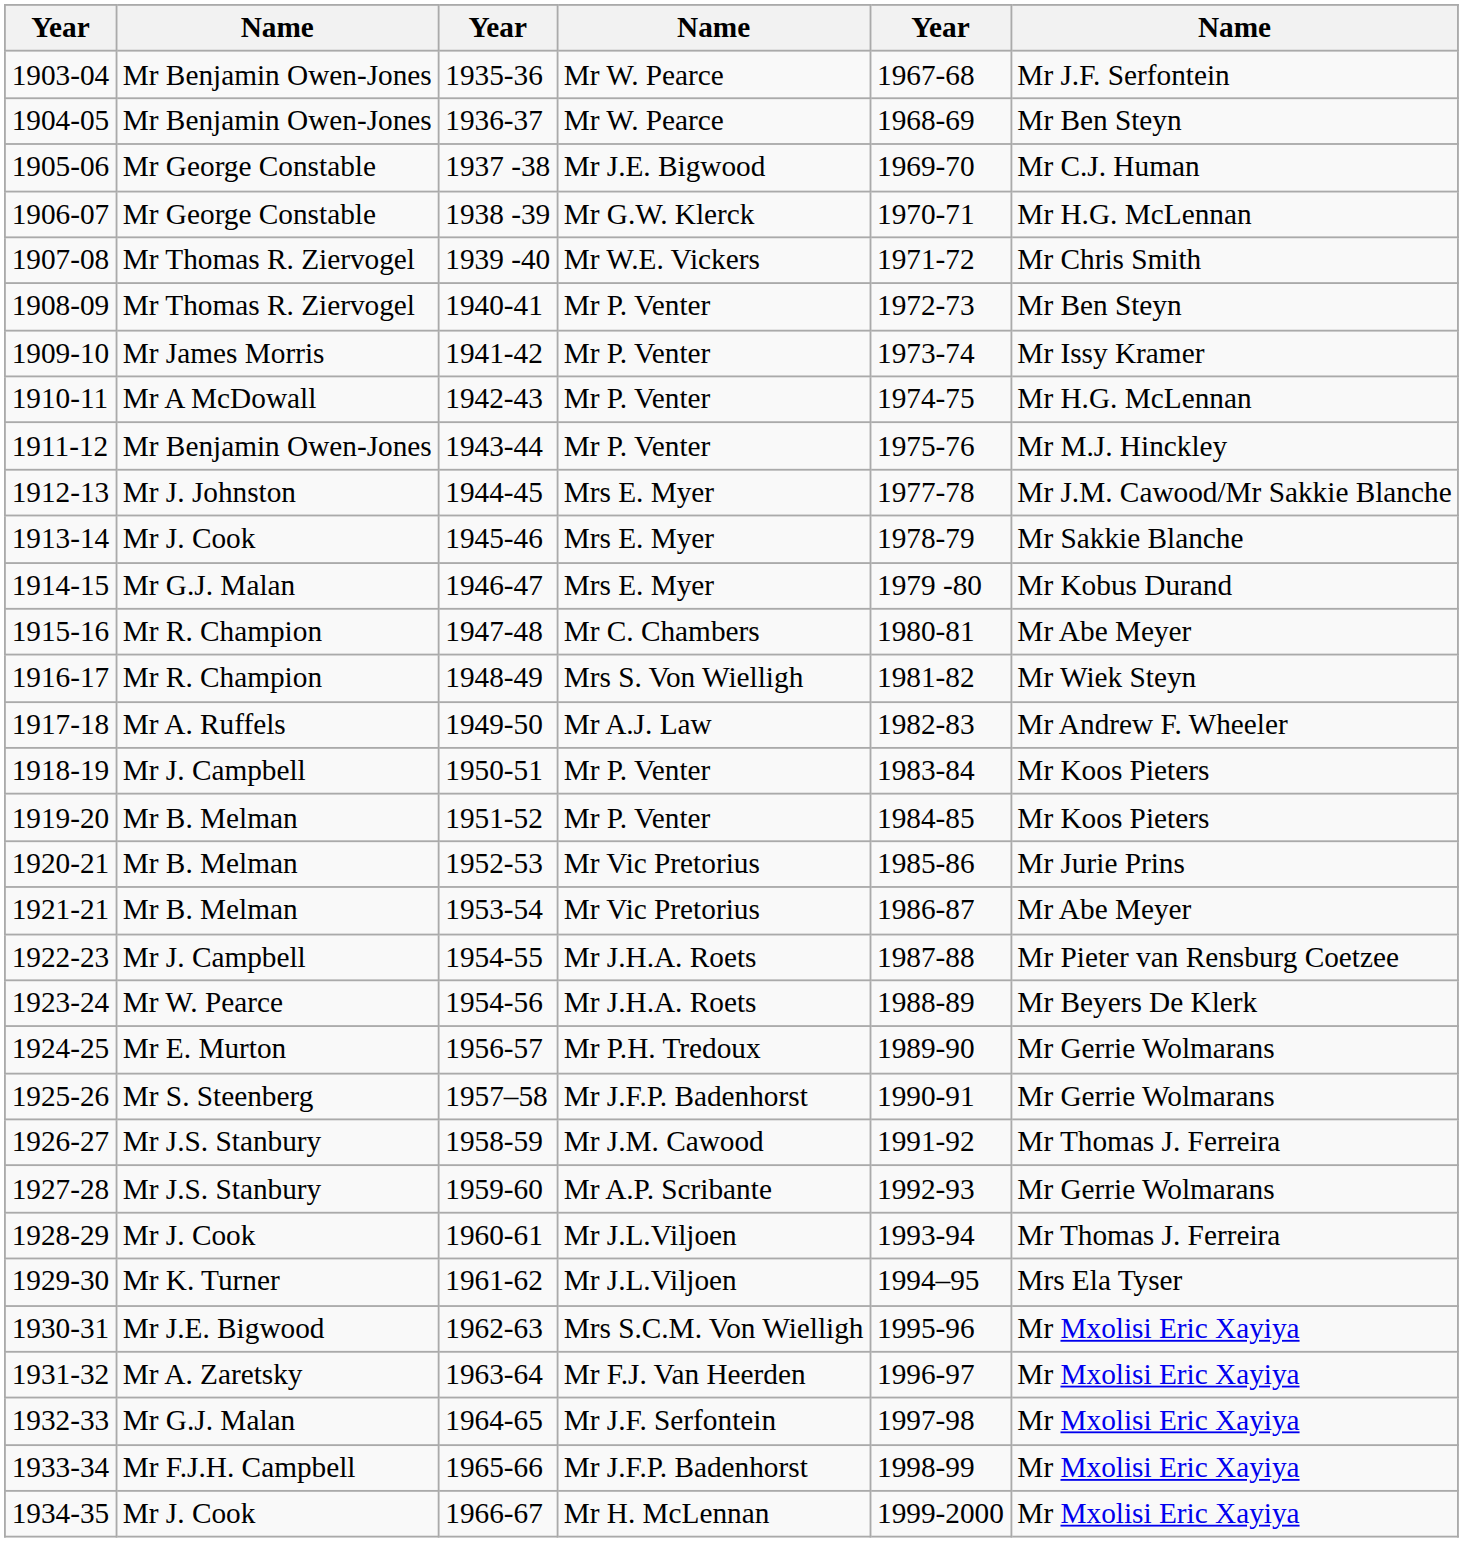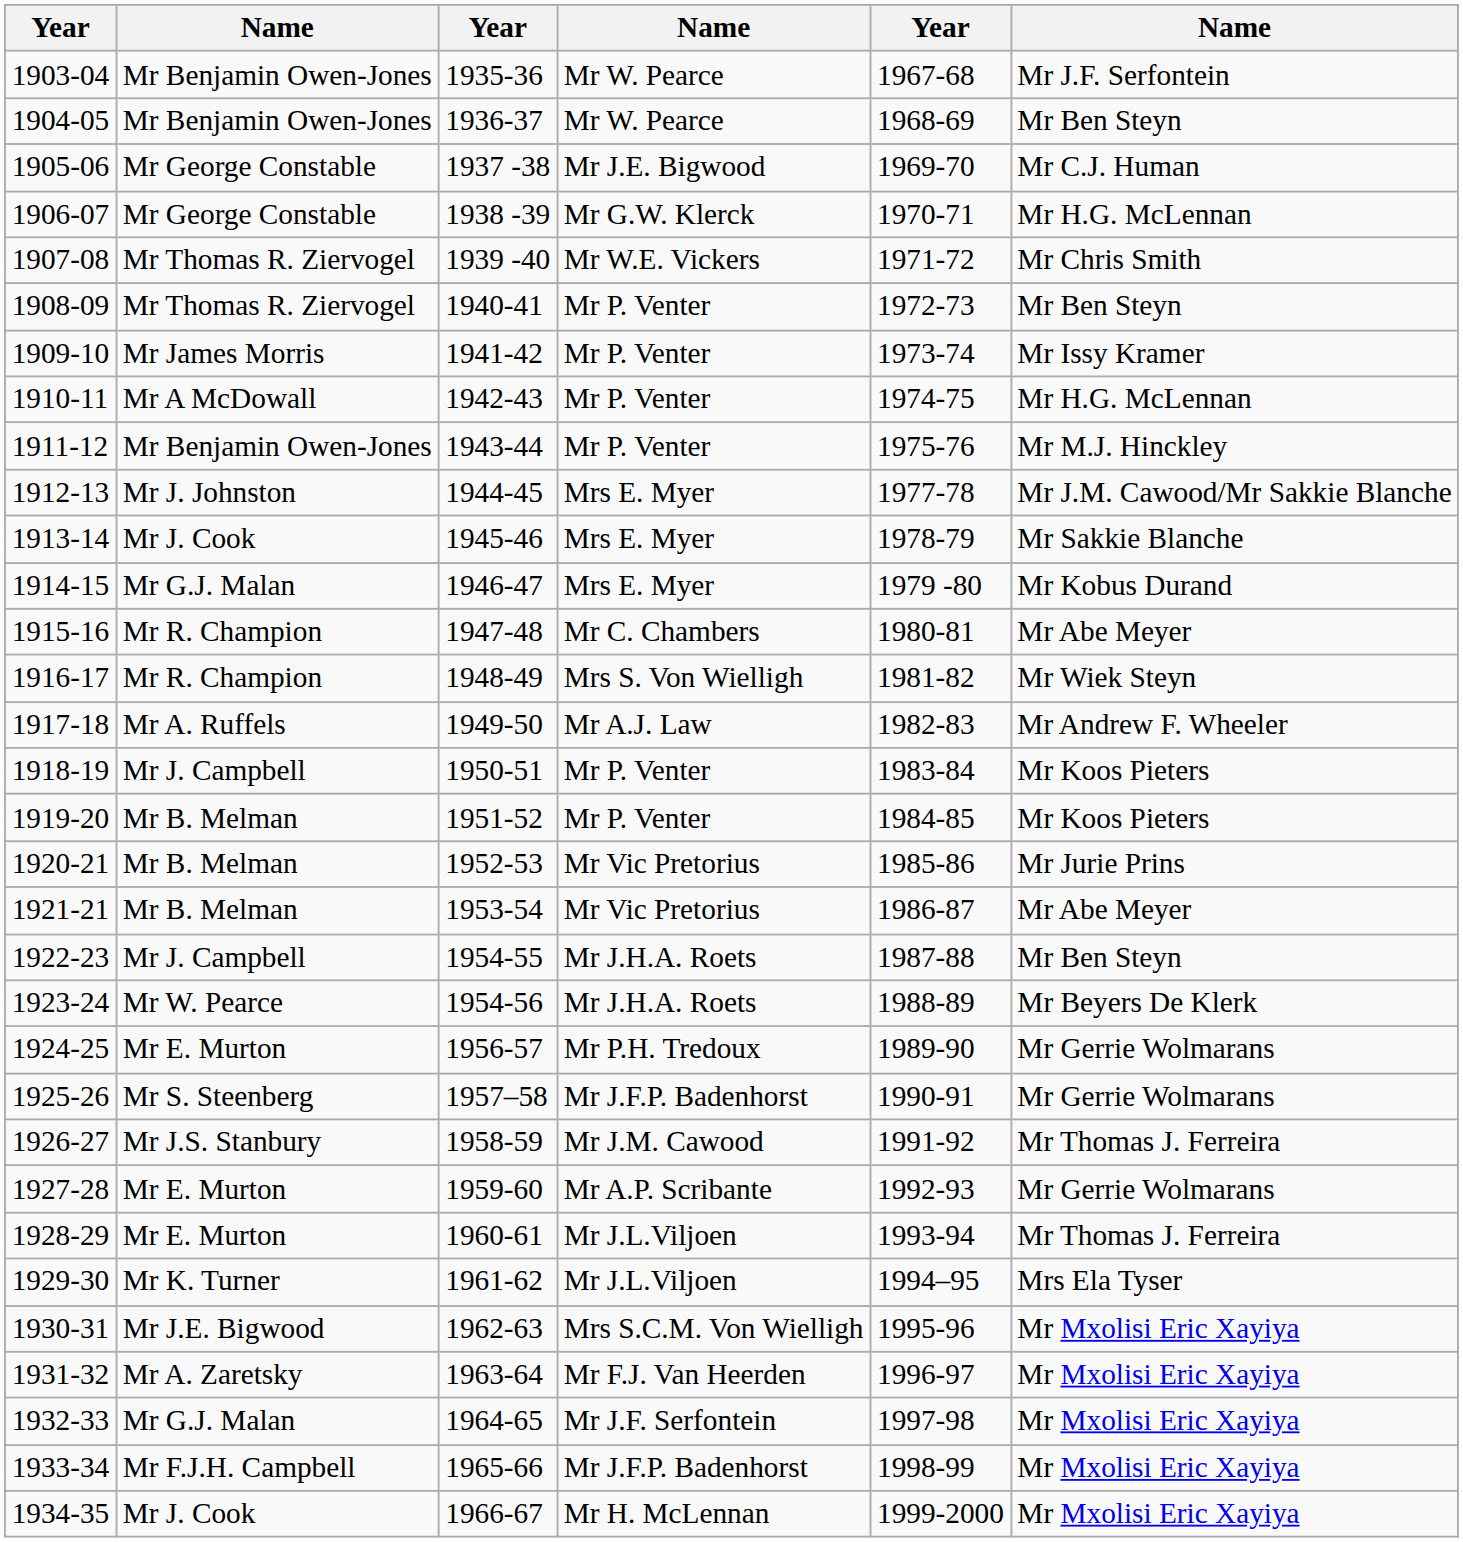 <table class="wikitable">
 <tr>
 <th>Year</th>
 <th>Name</th>
 <th>Year</th>
 <th>Name</th>
 <th>Year</th>
 <th>Name</th>
 </tr>
 <tr>
 <td>1903-04</td>
 <td>Mr Benjamin Owen-Jones</td>
 <td>1935-36</td>
 <td>Mr W. Pearce</td>
 <td>1967-68</td>
 <td>Mr J.F. Serfontein</td>
 </tr>
 <tr>
 <td>1904-05</td>
 <td>Mr Benjamin Owen-Jones</td>
 <td>1936-37</td>
 <td>Mr W. Pearce</td>
 <td>1968-69</td>
 <td>Mr Ben Steyn</td>
 </tr>
 <tr>
 <td>1905-06</td>
 <td>Mr George Constable</td>
 <td>1937 -38</td>
 <td>Mr J.E. Bigwood</td>
 <td>1969-70</td>
 <td>Mr C.J. Human</td>
 </tr>
 <tr>
 <td>1906-07</td>
 <td>Mr George Constable</td>
 <td>1938 -39</td>
 <td>Mr G.W. Klerck</td>
 <td>1970-71</td>
 <td>Mr H.G. McLennan</td>
 </tr>
 <tr>
 <td>1907-08</td>
 <td>Mr Thomas R. Ziervogel</td>
 <td>1939 -40</td>
 <td>Mr W.E. Vickers</td>
 <td>1971-72</td>
 <td>Mr Chris Smith</td>
 </tr>
 <tr>
 <td>1908-09</td>
 <td>Mr Thomas R. Ziervogel</td>
 <td>1940-41</td>
 <td>Mr P. Venter</td>
 <td>1972-73</td>
 <td>Mr Ben Steyn</td>
 </tr>
 <tr>
 <td>1909-10</td>
 <td>Mr James Morris</td>
 <td>1941-42</td>
 <td>Mr P. Venter</td>
 <td>1973-74</td>
 <td>Mr Issy Kramer</td>
 </tr>
 <tr>
 <td>1910-11</td>
 <td>Mr A McDowall</td>
 <td>1942-43</td>
 <td>Mr P. Venter</td>
 <td>1974-75</td>
 <td>Mr H.G. McLennan</td>
 </tr>
 <tr>
 <td>1911-12</td>
 <td>Mr Benjamin Owen-Jones</td>
 <td>1943-44</td>
 <td>Mr P. Venter</td>
 <td>1975-76</td>
 <td>Mr M.J. Hinckley</td>
 </tr>
 <tr>
 <td>1912-13</td>
 <td>Mr J. Johnston</td>
 <td>1944-45</td>
 <td>Mrs E. Myer</td>
 <td>1977-78</td>
 <td>Mr J.M. Cawood/Mr Sakkie Blanche</td>
 </tr>
 <tr>
 <td>1913-14</td>
 <td>Mr J. Cook</td>
 <td>1945-46</td>
 <td>Mrs E. Myer</td>
 <td>1978-79</td>
 <td>Mr Sakkie Blanche</td>
 </tr>
 <tr>
 <td>1914-15</td>
 <td>Mr G.J. Malan</td>
 <td>1946-47</td>
 <td>Mrs E. Myer</td>
 <td>1979 -80</td>
 <td>Mr Kobus Durand</td>
 </tr>
 <tr>
 <td>1915-16</td>
 <td>Mr R. Champion</td>
 <td>1947-48</td>
 <td>Mr C. Chambers</td>
 <td>1980-81</td>
 <td>Mr Abe Meyer</td>
 </tr>
 <tr>
 <td>1916-17</td>
 <td>Mr R. Champion</td>
 <td>1948-49</td>
 <td>Mrs S. Von Wielligh</td>
 <td>1981-82</td>
 <td>Mr Wiek Steyn</td>
 </tr>
 <tr>
 <td>1917-18</td>
 <td>Mr A. Ruffels</td>
 <td>1949-50</td>
 <td>Mr A.J. Law</td>
 <td>1982-83</td>
 <td>Mr Andrew F. Wheeler</td>
 </tr>
 <tr>
 <td>1918-19</td>
 <td>Mr J. Campbell</td>
 <td>1950-51</td>
 <td>Mr P. Venter</td>
 <td>1983-84</td>
 <td>Mr Koos Pieters</td>
 </tr>
 <tr>
 <td>1919-20</td>
 <td>Mr B. Melman</td>
 <td>1951-52</td>
 <td>Mr P. Venter</td>
 <td>1984-85</td>
 <td>Mr Koos Pieters</td>
 </tr>
 <tr>
 <td>1920-21</td>
 <td>Mr B. Melman</td>
 <td>1952-53</td>
 <td>Mr Vic Pretorius</td>
 <td>1985-86</td>
 <td>Mr Jurie Prins</td>
 </tr>
 <tr>
 <td>1921-21</td>
 <td>Mr B. Melman</td>
 <td>1953-54</td>
 <td>Mr Vic Pretorius</td>
 <td>1986-87</td>
 <td>Mr Abe Meyer</td>
 </tr>
 <tr>
 <td>1922-23</td>
 <td>Mr J. Campbell</td>
 <td>1954-55</td>
 <td>Mr J.H.A. Roets</td>
 <td>1987-88</td>
-<td>Mr Pieter van Rensburg Coetzee</td>
+<td>Mr Ben Steyn</td>
 </tr>
 <tr>
 <td>1923-24</td>
 <td>Mr W. Pearce</td>
 <td>1954-56</td>
 <td>Mr J.H.A. Roets</td>
 <td>1988-89</td>
 <td>Mr Beyers De Klerk</td>
 </tr>
 <tr>
 <td>1924-25</td>
 <td>Mr E. Murton</td>
 <td>1956-57</td>
 <td>Mr P.H. Tredoux</td>
 <td>1989-90</td>
 <td>Mr Gerrie Wolmarans</td>
 </tr>
 <tr>
 <td>1925-26</td>
 <td>Mr S. Steenberg</td>
 <td>1957–58</td>
 <td>Mr J.F.P. Badenhorst</td>
 <td>1990-91</td>
 <td>Mr Gerrie Wolmarans</td>
 </tr>
 <tr>
 <td>1926-27</td>
 <td>Mr J.S. Stanbury</td>
 <td>1958-59</td>
 <td>Mr J.M. Cawood</td>
 <td>1991-92</td>
 <td>Mr Thomas J. Ferreira</td>
 </tr>
 <tr>
 <td>1927-28</td>
-<td>Mr J.S. Stanbury</td>
+<td>Mr E. Murton</td>
 <td>1959-60</td>
 <td>Mr A.P. Scribante</td>
 <td>1992-93</td>
 <td>Mr Gerrie Wolmarans</td>
 </tr>
 <tr>
 <td>1928-29</td>
-<td>Mr J. Cook</td>
+<td>Mr E. Murton</td>
 <td>1960-61</td>
 <td>Mr J.L.Viljoen</td>
 <td>1993-94</td>
 <td>Mr Thomas J. Ferreira</td>
 </tr>
 <tr>
 <td>1929-30</td>
 <td>Mr K. Turner</td>
 <td>1961-62</td>
 <td>Mr J.L.Viljoen</td>
 <td>1994–95</td>
 <td>Mrs Ela Tyser</td>
 </tr>
 <tr>
 <td>1930-31</td>
 <td>Mr J.E. Bigwood</td>
 <td>1962-63</td>
 <td>Mrs S.C.M. Von Wielligh</td>
 <td>1995-96</td>
 <td>Mr <a href='#'>Mxolisi Eric Xayiya</a></td>
 </tr>
 <tr>
 <td>1931-32</td>
 <td>Mr A. Zaretsky</td>
 <td>1963-64</td>
 <td>Mr F.J. Van Heerden</td>
 <td>1996-97</td>
 <td>Mr <a href='#'>Mxolisi Eric Xayiya</a></td>
 </tr>
 <tr>
 <td>1932-33</td>
 <td>Mr G.J. Malan</td>
 <td>1964-65</td>
 <td>Mr J.F. Serfontein</td>
 <td>1997-98</td>
 <td>Mr <a href='#'>Mxolisi Eric Xayiya</a></td>
 </tr>
 <tr>
 <td>1933-34</td>
 <td>Mr F.J.H. Campbell</td>
 <td>1965-66</td>
 <td>Mr J.F.P. Badenhorst</td>
 <td>1998-99</td>
 <td>Mr <a href='#'>Mxolisi Eric Xayiya</a></td>
 </tr>
 <tr>
 <td>1934-35</td>
 <td>Mr J. Cook</td>
 <td>1966-67</td>
 <td>Mr H. McLennan</td>
 <td>1999-2000</td>
 <td>Mr <a href='#'>Mxolisi Eric Xayiya</a></td>
 </tr>
 </table>
